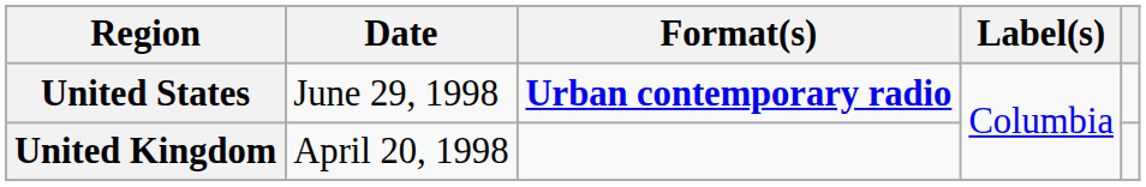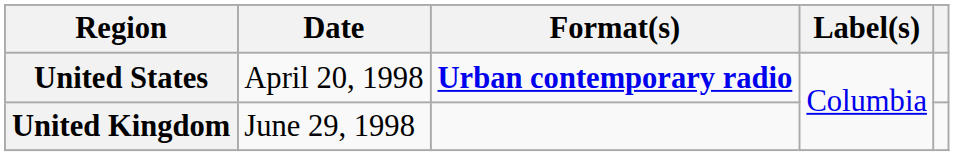 <table class="wikitable plainrowheaders">
 <tr>
 <th scope="col">Region</th>
 <th scope="col">Date</th>
 <th scope="col">Format(s)</th>
 <th scope="col">Label(s)</th>
 <th scope="col"></th>
 </tr>
 <tr>
 <th scope="row">United States</th>
-<td>June 29, 1998</td>
+<td>April 20, 1998</td>
 <td><strong><a href='#'>Urban contemporary radio</a></strong></td>
 <td rowspan="2"><a href='#'>Columbia</a></td>
 <td></td>
 </tr>
 <tr>
 <th scope="row">United Kingdom</th>
-<td>April 20, 1998</td>
+<td>June 29, 1998</td>
 <td></td>
 <td></td>
 </tr>
 </table>
